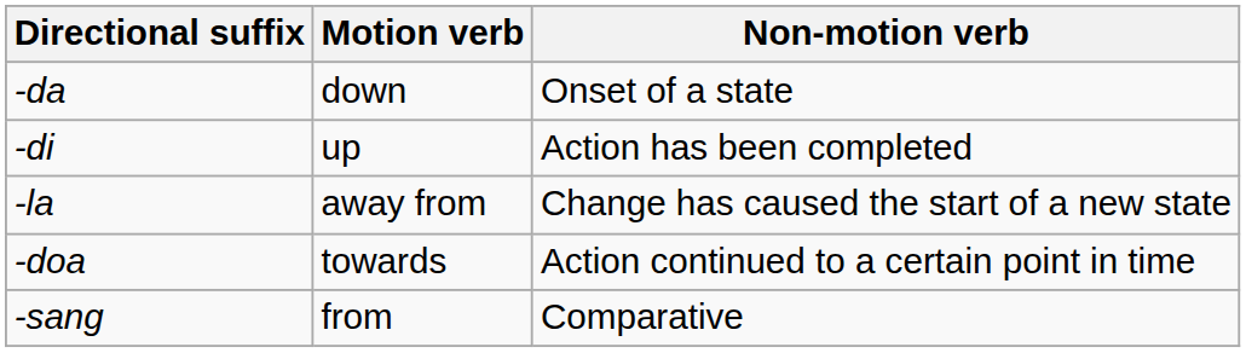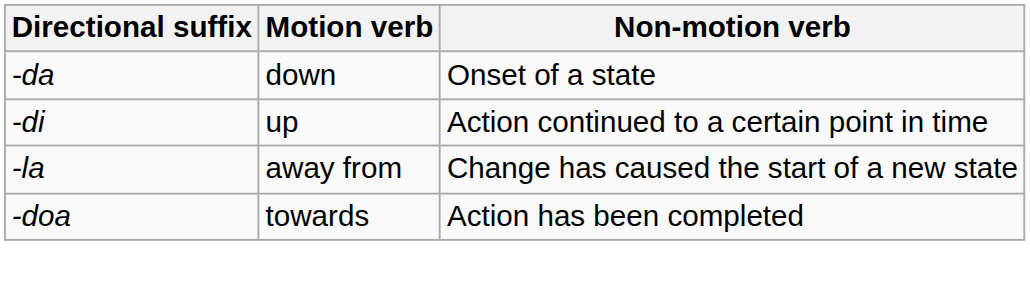 <table class="wikitable">
 <tr>
 <th>Directional suffix</th>
 <th>Motion verb</th>
 <th>Non-motion verb</th>
 </tr>
 <tr>
 <td><em>-da</em></td>
 <td>down</td>
 <td>Onset of a state</td>
 </tr>
 <tr>
 <td><em>-di</em></td>
 <td>up</td>
-<td>Action has been completed</td>
+<td>Action continued to a certain  point in time</td>
 </tr>
 <tr>
 <td><em>-la</em></td>
 <td>away from</td>
 <td>Change has caused the start  of a new state</td>
 </tr>
 <tr>
 <td><em>-doa</em></td>
 <td>towards</td>
-<td>Action continued to a certain  point in time</td>
-</tr>
-<tr>
-<td><em>-sang</em></td>
-<td>from</td>
-<td>Comparative</td>
+<td>Action has been completed</td>
 </tr>
 </table>
